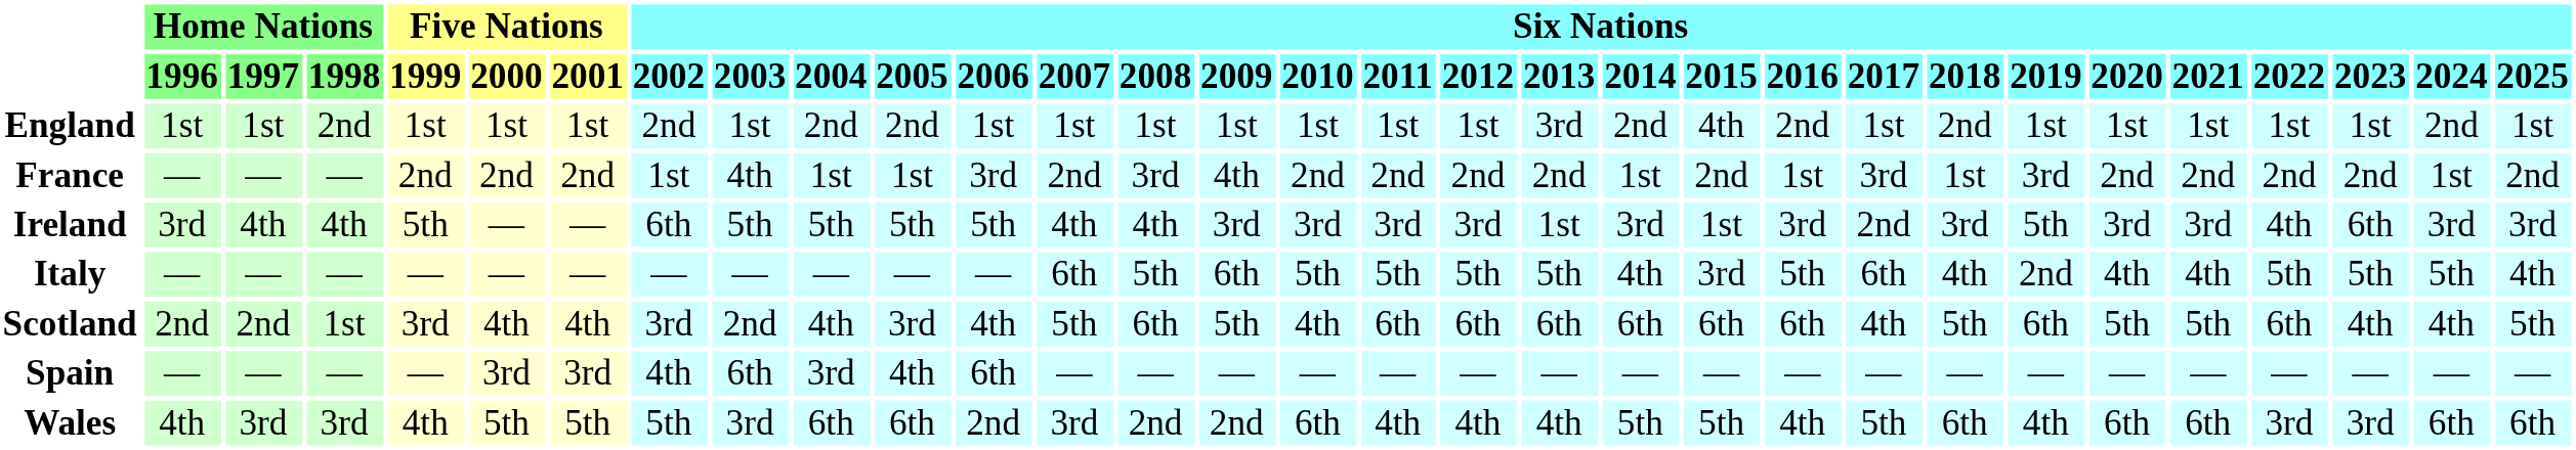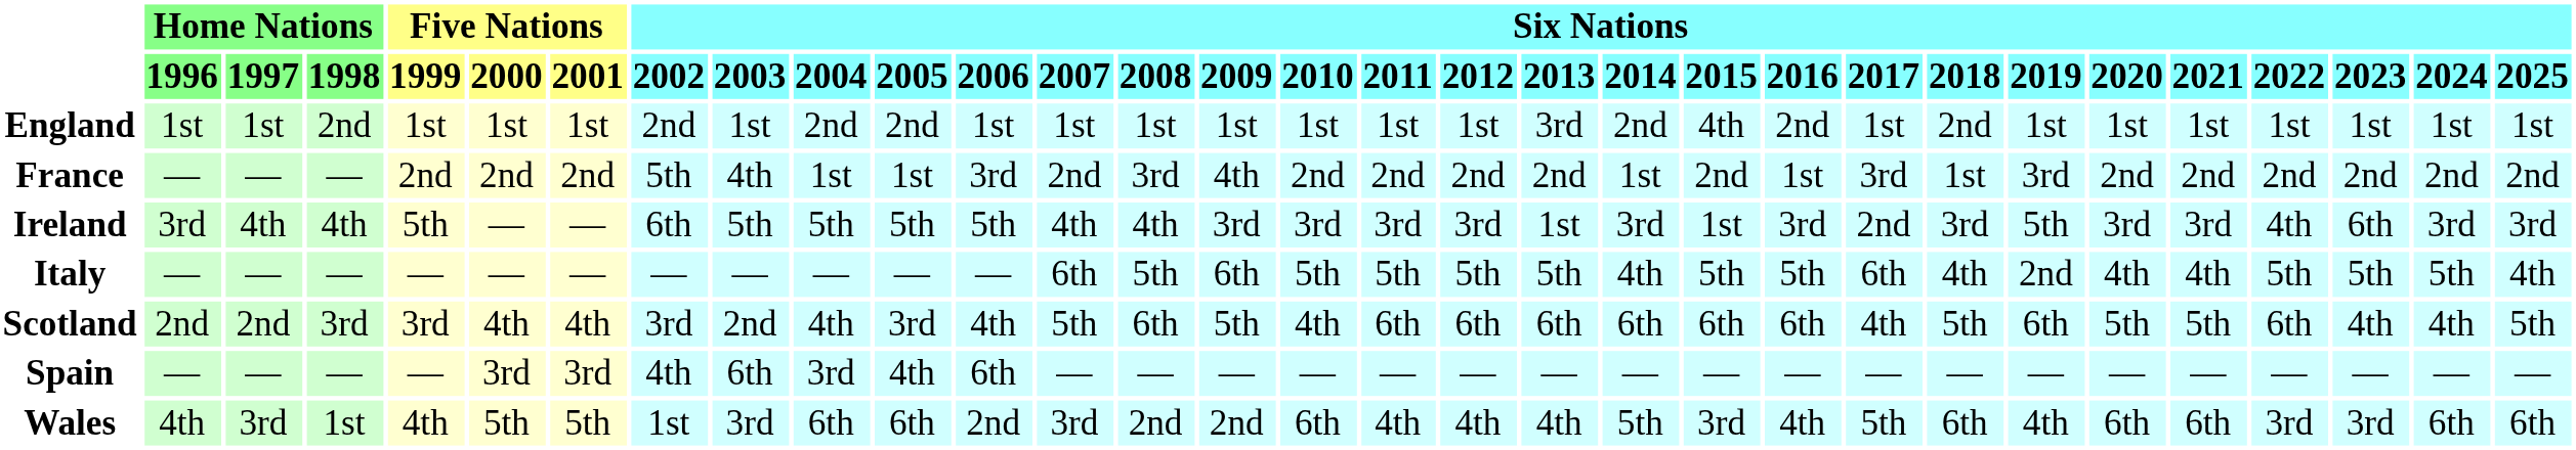 <table height="17" style="height:12.75pt;text-align:center">
 <tr>
 <td height="17" class="xl22" style="height: 12.75pt"></td>
 <td class="xl22" x:num colspan="3" bgcolor="#87FF87"><strong>Home Nations</strong></td>
 <td class="xl22" x:num colspan="3" bgcolor="#FFFF87"><strong>Five Nations</strong></td>
 <td colspan="24" class="xl22" bgcolor="#87FFFF" x:num><strong>Six Nations</strong></td>
 </tr>
 <tr height="17" style="height:12.75pt">
 <td height="17" class="xl22" style="height: 12.75pt"></td>
 <td class="xl22" x:num bgcolor="#87FF87"><strong>1996</strong></td>
 <td class="xl22" x:num bgcolor="#87FF87"><strong>1997</strong></td>
 <td class="xl22" x:num bgcolor="#87FF87"><strong>1998</strong></td>
 <td class="xl22" x:num bgcolor="#FFFF87"><strong>1999</strong></td>
 <td class="xl22" x:num bgcolor="#FFFF87"><strong>2000</strong></td>
 <td class="xl22" x:num bgcolor="#FFFF87"><strong>2001</strong></td>
 <td class="xl22" x:num bgcolor="#87FFFF"><strong>2002</strong></td>
 <td class="xl22" x:num bgcolor="#87FFFF"><strong>2003</strong></td>
 <td class="xl22" x:num bgcolor="#87FFFF"><strong>2004</strong></td>
 <td class="xl22" x:num bgcolor="#87FFFF"><strong>2005</strong></td>
 <td class="xl22" x:num bgcolor="#87FFFF"><strong>2006</strong></td>
 <td class="xl22" x:num bgcolor="#87FFFF"><strong>2007</strong></td>
 <td class="xl22" x:num bgcolor="#87FFFF"><strong>2008</strong></td>
 <td class="xl22" x:num bgcolor="#87FFFF"><strong>2009</strong></td>
 <td class="xl22" x:num bgcolor="#87FFFF"><strong>2010</strong></td>
 <td class="xl22" x:num bgcolor="#87FFFF"><strong>2011</strong></td>
 <td class="xl22" x:num bgcolor="#87FFFF"><strong>2012</strong></td>
 <td class="xl22" x:num bgcolor="#87FFFF"><strong>2013</strong></td>
 <td class="xl22" x:num bgcolor="#87FFFF"><strong>2014</strong></td>
 <td class="xl22" x:num bgcolor="#87FFFF"><strong>2015</strong></td>
 <td class="xl22" x:num bgcolor="#87FFFF"><strong>2016</strong></td>
 <td class="xl22" x:num bgcolor="#87FFFF"><strong>2017</strong></td>
 <td class="xl22" x:num bgcolor="#87FFFF"><strong>2018</strong></td>
 <td class="xl22" x:num bgcolor="#87FFFF"><strong>2019</strong></td>
 <td class="xl22" x:num bgcolor="#87FFFF"><strong>2020</strong></td>
 <td class="xl22" x:num bgcolor="#87FFFF"><strong>2021</strong></td>
 <td class="xl22" x:num bgcolor="#87FFFF"><strong>2022</strong></td>
 <td class="xl22" x:num bgcolor="#87FFFF"><strong>2023</strong></td>
 <td class="xl22" x:num bgcolor="#87FFFF"><strong>2024</strong></td>
 <td class="xl22" x:num bgcolor="#87FFFF"><strong>2025</strong></td>
 </tr>
 <tr height="17" style="height:12.75pt">
 <td height="17" class="xl22" style="height: 12.75pt"><strong>England</strong></td>
 <td bgcolor="#D0FFD0">1st</td>
 <td bgcolor="#D0FFD0">1st</td>
 <td bgcolor="#D0FFD0">2nd</td>
 <td bgcolor="#FFFFD0">1st</td>
 <td bgcolor="#FFFFD0">1st</td>
 <td bgcolor="#FFFFD0">1st</td>
 <td bgcolor="#D0FFFF">2nd</td>
 <td bgcolor="#D0FFFF">1st</td>
 <td bgcolor="#D0FFFF">2nd</td>
 <td bgcolor="#D0FFFF">2nd</td>
 <td bgcolor="#D0FFFF">1st</td>
 <td bgcolor="#D0FFFF">1st</td>
 <td bgcolor="#D0FFFF">1st</td>
 <td bgcolor="#D0FFFF">1st</td>
 <td bgcolor="#D0FFFF">1st</td>
 <td bgcolor="#D0FFFF">1st</td>
 <td bgcolor="#D0FFFF">1st</td>
 <td bgcolor="#D0FFFF">3rd</td>
 <td bgcolor="#D0FFFF">2nd</td>
 <td bgcolor="#D0FFFF">4th</td>
 <td bgcolor="#D0FFFF">2nd</td>
 <td bgcolor="#D0FFFF">1st</td>
 <td bgcolor="#D0FFFF">2nd</td>
 <td bgcolor="#D0FFFF">1st</td>
 <td bgcolor="#D0FFFF">1st</td>
 <td bgcolor="#D0FFFF">1st</td>
 <td bgcolor="#D0FFFF">1st</td>
 <td bgcolor="#D0FFFF">1st</td>
-<td bgcolor="#D0FFFF">2nd</td>
+<td bgcolor="#D0FFFF">1st</td>
 <td bgcolor="#D0FFFF">1st</td>
 </tr>
 <tr height="17" style="height:12.75pt">
 <td height="17" class="xl22" style="height: 12.75pt"><strong>France</strong></td>
 <td bgcolor="#D0FFD0">—</td>
 <td bgcolor="#D0FFD0">—</td>
 <td bgcolor="#D0FFD0">—</td>
 <td bgcolor="#FFFFD0">2nd</td>
 <td bgcolor="#FFFFD0">2nd</td>
 <td bgcolor="#FFFFD0">2nd</td>
-<td bgcolor="#D0FFFF">1st</td>
+<td bgcolor="#D0FFFF">5th</td>
 <td bgcolor="#D0FFFF">4th</td>
 <td bgcolor="#D0FFFF">1st</td>
 <td bgcolor="#D0FFFF">1st</td>
 <td bgcolor="#D0FFFF">3rd</td>
 <td bgcolor="#D0FFFF">2nd</td>
 <td bgcolor="#D0FFFF">3rd</td>
 <td bgcolor="#D0FFFF">4th</td>
 <td bgcolor="#D0FFFF">2nd</td>
 <td bgcolor="#D0FFFF">2nd</td>
 <td bgcolor="#D0FFFF">2nd</td>
 <td bgcolor="#D0FFFF">2nd</td>
 <td bgcolor="#D0FFFF">1st</td>
 <td bgcolor="#D0FFFF">2nd</td>
 <td bgcolor="#D0FFFF">1st</td>
 <td bgcolor="#D0FFFF">3rd</td>
 <td bgcolor="#D0FFFF">1st</td>
 <td bgcolor="#D0FFFF">3rd</td>
 <td bgcolor="#D0FFFF">2nd</td>
 <td bgcolor="#D0FFFF">2nd</td>
 <td bgcolor="#D0FFFF">2nd</td>
 <td bgcolor="#D0FFFF">2nd</td>
-<td bgcolor="#D0FFFF">1st</td>
+<td bgcolor="#D0FFFF">2nd</td>
 <td bgcolor="#D0FFFF">2nd</td>
 </tr>
 <tr height="17" style="height:12.75pt">
 <td height="17" class="xl22" style="height: 12.75pt"><strong>Ireland</strong></td>
 <td bgcolor="#D0FFD0">3rd</td>
 <td bgcolor="#D0FFD0">4th</td>
 <td bgcolor="#D0FFD0">4th</td>
 <td bgcolor="#FFFFD0">5th</td>
 <td bgcolor="#FFFFD0">—</td>
 <td bgcolor="#FFFFD0">—</td>
 <td bgcolor="#D0FFFF">6th</td>
 <td bgcolor="#D0FFFF">5th</td>
 <td bgcolor="#D0FFFF">5th</td>
 <td bgcolor="#D0FFFF">5th</td>
 <td bgcolor="#D0FFFF">5th</td>
 <td bgcolor="#D0FFFF">4th</td>
 <td bgcolor="#D0FFFF">4th</td>
 <td bgcolor="#D0FFFF">3rd</td>
 <td bgcolor="#D0FFFF">3rd</td>
 <td bgcolor="#D0FFFF">3rd</td>
 <td bgcolor="#D0FFFF">3rd</td>
 <td bgcolor="#D0FFFF">1st</td>
 <td bgcolor="#D0FFFF">3rd</td>
 <td bgcolor="#D0FFFF">1st</td>
 <td bgcolor="#D0FFFF">3rd</td>
 <td bgcolor="#D0FFFF">2nd</td>
 <td bgcolor="#D0FFFF">3rd</td>
 <td bgcolor="#D0FFFF">5th</td>
 <td bgcolor="#D0FFFF">3rd</td>
 <td bgcolor="#D0FFFF">3rd</td>
 <td bgcolor="#D0FFFF">4th</td>
 <td bgcolor="#D0FFFF">6th</td>
 <td bgcolor="#D0FFFF">3rd</td>
 <td bgcolor="#D0FFFF">3rd</td>
 </tr>
 <tr height="17" style="height:12.75pt">
 <td height="17" class="xl22" style="height: 12.75pt"><strong>Italy</strong></td>
 <td bgcolor="#D0FFD0">—</td>
 <td bgcolor="#D0FFD0">—</td>
 <td bgcolor="#D0FFD0">—</td>
 <td bgcolor="#FFFFD0">—</td>
 <td bgcolor="#FFFFD0">—</td>
 <td bgcolor="#FFFFD0">—</td>
 <td bgcolor="#D0FFFF">—</td>
 <td bgcolor="#D0FFFF">—</td>
 <td bgcolor="#D0FFFF">—</td>
 <td bgcolor="#D0FFFF">—</td>
 <td bgcolor="#D0FFFF">—</td>
 <td bgcolor="#D0FFFF">6th</td>
 <td bgcolor="#D0FFFF">5th</td>
 <td bgcolor="#D0FFFF">6th</td>
 <td bgcolor="#D0FFFF">5th</td>
 <td bgcolor="#D0FFFF">5th</td>
 <td bgcolor="#D0FFFF">5th</td>
 <td bgcolor="#D0FFFF">5th</td>
 <td bgcolor="#D0FFFF">4th</td>
-<td bgcolor="#D0FFFF">3rd</td>
+<td bgcolor="#D0FFFF">5th</td>
 <td bgcolor="#D0FFFF">5th</td>
 <td bgcolor="#D0FFFF">6th</td>
 <td bgcolor="#D0FFFF">4th</td>
 <td bgcolor="#D0FFFF">2nd</td>
 <td bgcolor="#D0FFFF">4th</td>
 <td bgcolor="#D0FFFF">4th</td>
 <td bgcolor="#D0FFFF">5th</td>
 <td bgcolor="#D0FFFF">5th</td>
 <td bgcolor="#D0FFFF">5th</td>
 <td bgcolor="#D0FFFF">4th</td>
 </tr>
 <tr height="17" style="height:12.75pt">
 <td height="17" class="xl22" style="height: 12.75pt"><strong>Scotland</strong></td>
 <td bgcolor="#D0FFD0">2nd</td>
 <td bgcolor="#D0FFD0">2nd</td>
-<td bgcolor="#D0FFD0">1st</td>
+<td bgcolor="#D0FFD0">3rd</td>
 <td bgcolor="#FFFFD0">3rd</td>
 <td bgcolor="#FFFFD0">4th</td>
 <td bgcolor="#FFFFD0">4th</td>
 <td bgcolor="#D0FFFF">3rd</td>
 <td bgcolor="#D0FFFF">2nd</td>
 <td bgcolor="#D0FFFF">4th</td>
 <td bgcolor="#D0FFFF">3rd</td>
 <td bgcolor="#D0FFFF">4th</td>
 <td bgcolor="#D0FFFF">5th</td>
 <td bgcolor="#D0FFFF">6th</td>
 <td bgcolor="#D0FFFF">5th</td>
 <td bgcolor="#D0FFFF">4th</td>
 <td bgcolor="#D0FFFF">6th</td>
 <td bgcolor="#D0FFFF">6th</td>
 <td bgcolor="#D0FFFF">6th</td>
 <td bgcolor="#D0FFFF">6th</td>
 <td bgcolor="#D0FFFF">6th</td>
 <td bgcolor="#D0FFFF">6th</td>
 <td bgcolor="#D0FFFF">4th</td>
 <td bgcolor="#D0FFFF">5th</td>
 <td bgcolor="#D0FFFF">6th</td>
 <td bgcolor="#D0FFFF">5th</td>
 <td bgcolor="#D0FFFF">5th</td>
 <td bgcolor="#D0FFFF">6th</td>
 <td bgcolor="#D0FFFF">4th</td>
 <td bgcolor="#D0FFFF">4th</td>
 <td bgcolor="#D0FFFF">5th</td>
 </tr>
 <tr height="17" style="height:12.75pt">
 <td height="17" class="xl22" style="height: 12.75pt"><strong>Spain</strong></td>
 <td bgcolor="#D0FFD0">—</td>
 <td bgcolor="#D0FFD0">—</td>
 <td bgcolor="#D0FFD0">—</td>
 <td bgcolor="#FFFFD0">—</td>
 <td bgcolor="#FFFFD0">3rd</td>
 <td bgcolor="#FFFFD0">3rd</td>
 <td bgcolor="#D0FFFF">4th</td>
 <td bgcolor="#D0FFFF">6th</td>
 <td bgcolor="#D0FFFF">3rd</td>
 <td bgcolor="#D0FFFF">4th</td>
 <td bgcolor="#D0FFFF">6th</td>
 <td bgcolor="#D0FFFF">—</td>
 <td bgcolor="#D0FFFF">—</td>
 <td bgcolor="#D0FFFF">—</td>
 <td bgcolor="#D0FFFF">—</td>
 <td bgcolor="#D0FFFF">—</td>
 <td bgcolor="#D0FFFF">—</td>
 <td bgcolor="#D0FFFF">—</td>
 <td bgcolor="#D0FFFF">—</td>
 <td bgcolor="#D0FFFF">—</td>
 <td bgcolor="#D0FFFF">—</td>
 <td bgcolor="#D0FFFF">—</td>
 <td bgcolor="#D0FFFF">—</td>
 <td bgcolor="#D0FFFF">—</td>
 <td bgcolor="#D0FFFF">—</td>
 <td bgcolor="#D0FFFF">—</td>
 <td bgcolor="#D0FFFF">—</td>
 <td bgcolor="#D0FFFF">—</td>
 <td bgcolor="#D0FFFF">—</td>
 <td bgcolor="#D0FFFF">—</td>
 </tr>
 <tr height="17" style="height:12.75pt">
 <td height="17" class="xl22" style="height: 12.75pt"><strong>Wales</strong></td>
 <td bgcolor="#D0FFD0">4th</td>
 <td bgcolor="#D0FFD0">3rd</td>
-<td bgcolor="#D0FFD0">3rd</td>
+<td bgcolor="#D0FFD0">1st</td>
 <td bgcolor="#FFFFD0">4th</td>
 <td bgcolor="#FFFFD0">5th</td>
 <td bgcolor="#FFFFD0">5th</td>
-<td bgcolor="#D0FFFF">5th</td>
+<td bgcolor="#D0FFFF">1st</td>
 <td bgcolor="#D0FFFF">3rd</td>
 <td bgcolor="#D0FFFF">6th</td>
 <td bgcolor="#D0FFFF">6th</td>
 <td bgcolor="#D0FFFF">2nd</td>
 <td bgcolor="#D0FFFF">3rd</td>
 <td bgcolor="#D0FFFF">2nd</td>
 <td bgcolor="#D0FFFF">2nd</td>
 <td bgcolor="#D0FFFF">6th</td>
 <td bgcolor="#D0FFFF">4th</td>
 <td bgcolor="#D0FFFF">4th</td>
 <td bgcolor="#D0FFFF">4th</td>
 <td bgcolor="#D0FFFF">5th</td>
-<td bgcolor="#D0FFFF">5th</td>
+<td bgcolor="#D0FFFF">3rd</td>
 <td bgcolor="#D0FFFF">4th</td>
 <td bgcolor="#D0FFFF">5th</td>
 <td bgcolor="#D0FFFF">6th</td>
 <td bgcolor="#D0FFFF">4th</td>
 <td bgcolor="#D0FFFF">6th</td>
 <td bgcolor="#D0FFFF">6th</td>
 <td bgcolor="#D0FFFF">3rd</td>
 <td bgcolor="#D0FFFF">3rd</td>
 <td bgcolor="#D0FFFF">6th</td>
 <td bgcolor="#D0FFFF">6th</td>
 </tr>
 </table>
